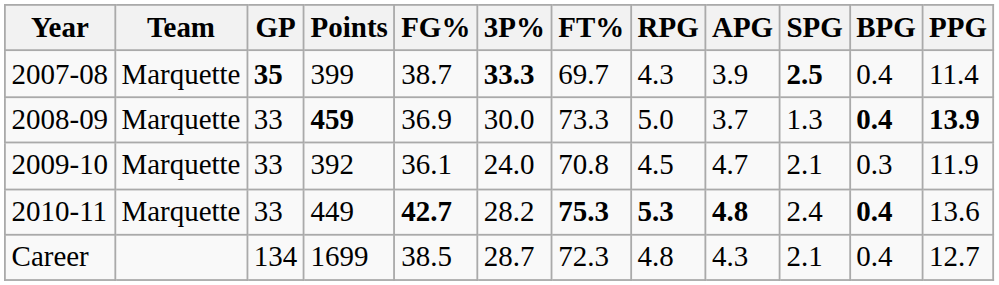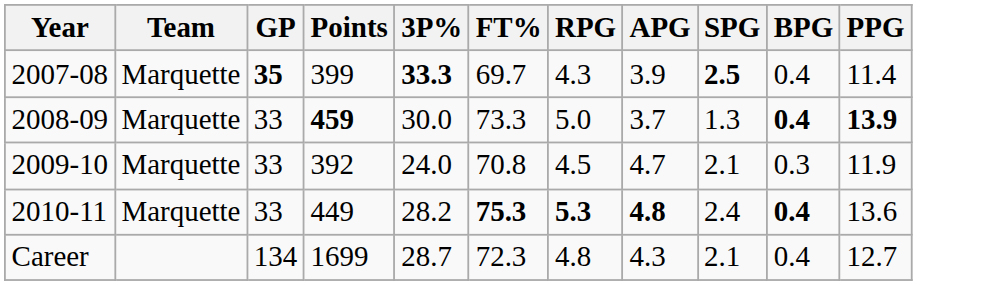 <table class="wikitable">
 <tr>
 <th>Year</th>
 <th>Team</th>
 <th>GP</th>
 <th>Points</th>
-<th>FG%</th>
 <th>3P%</th>
 <th>FT%</th>
 <th>RPG</th>
 <th>APG</th>
 <th>SPG</th>
 <th>BPG</th>
 <th>PPG</th>
 </tr>
 <tr>
 <td>2007-08</td>
 <td>Marquette</td>
 <td><strong>35</strong></td>
 <td>399</td>
-<td>38.7</td>
 <td><strong>33.3</strong></td>
 <td>69.7</td>
 <td>4.3</td>
 <td>3.9</td>
 <td><strong>2.5</strong></td>
 <td>0.4</td>
 <td>11.4</td>
 </tr>
 <tr>
 <td>2008-09</td>
 <td>Marquette</td>
 <td>33</td>
 <td><strong>459</strong></td>
-<td>36.9</td>
 <td>30.0</td>
 <td>73.3</td>
 <td>5.0</td>
 <td>3.7</td>
 <td>1.3</td>
 <td><strong>0.4</strong></td>
 <td><strong>13.9</strong></td>
 </tr>
 <tr>
 <td>2009-10</td>
 <td>Marquette</td>
 <td>33</td>
 <td>392</td>
-<td>36.1</td>
 <td>24.0</td>
 <td>70.8</td>
 <td>4.5</td>
 <td>4.7</td>
 <td>2.1</td>
 <td>0.3</td>
 <td>11.9</td>
 </tr>
 <tr>
 <td>2010-11</td>
 <td>Marquette</td>
 <td>33</td>
 <td>449</td>
-<td><strong>42.7</strong></td>
 <td>28.2</td>
 <td><strong>75.3</strong></td>
 <td><strong>5.3</strong></td>
 <td><strong>4.8</strong></td>
 <td>2.4</td>
 <td><strong>0.4</strong></td>
 <td>13.6</td>
 </tr>
 <tr>
 <td>Career</td>
 <td></td>
 <td>134</td>
 <td>1699</td>
-<td>38.5</td>
 <td>28.7</td>
 <td>72.3</td>
 <td>4.8</td>
 <td>4.3</td>
 <td>2.1</td>
 <td>0.4</td>
 <td>12.7</td>
 </tr>
 </table>
